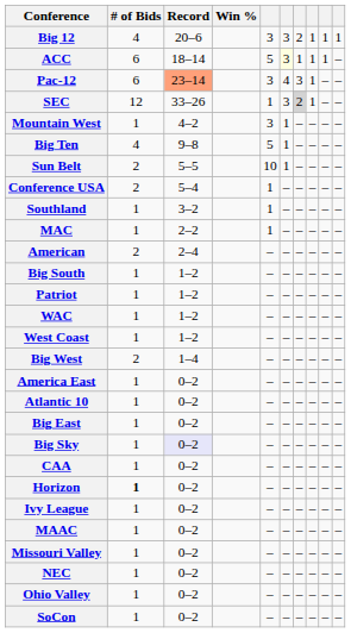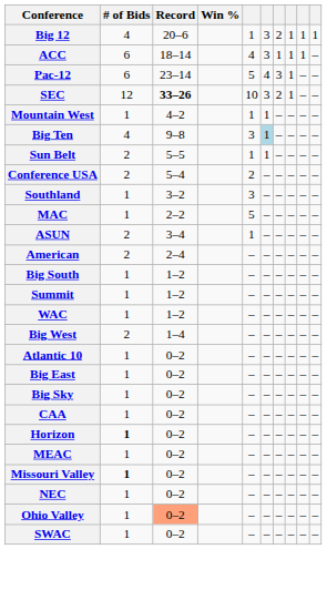 <table class="wikitable sortable plainrowheaders" style="text-align:center">
 <tr>
 <th scope="col">Conference</th>
 <th scope="col"># of Bids</th>
 <th scope="col">Record</th>
 <th scope="col">Win %</th>
 <th scope="col"></th>
 <th scope="col"></th>
 <th scope="col"></th>
 <th scope="col"></th>
 <th scope="col"></th>
 <th scope="col"></th>
 </tr>
 <tr>
 <th scope="row"><a href='#'>Big 12</a></th>
 <td>4</td>
 <td>20–6</td>
 <td></td>
-<td>3 </td>
+<td>1 </td>
 <td>3 </td>
 <td>2 </td>
 <td>1 </td>
 <td>1 </td>
 <td>1 </td>
 </tr>
 <tr>
 <th scope="row"><a href='#'>ACC</a></th>
 <td>6</td>
 <td>18–14</td>
 <td></td>
-<td>5 </td>
-<td style="background: lightyellow;">3 </td>
+<td>4 </td>
+<td>3 </td>
 <td>1 </td>
 <td>1 </td>
 <td>1 </td>
 <td>–</td>
 </tr>
 <tr>
 <th scope="row"><a href='#'>Pac-12</a></th>
 <td>6</td>
-<td style="background: lightsalmon;">23–14</td>
+<td>23–14</td>
 <td></td>
-<td>3 </td>
+<td>5 </td>
 <td>4 </td>
 <td>3 </td>
 <td>1</td>
 <td>–</td>
 <td>–</td>
 </tr>
 <tr>
 <th scope="row"><a href='#'>SEC</a></th>
 <td>12</td>
-<td>33–26</td>
+<td><strong>33–26</strong></td>
 <td></td>
-<td>1 </td>
+<td>10 </td>
 <td>3 </td>
-<td style="background: lightgrey;">2 </td>
+<td>2 </td>
 <td>1 </td>
 <td>–</td>
 <td>–</td>
 </tr>
 <tr>
 <th scope="row"><a href='#'>Mountain West</a></th>
 <td>1</td>
 <td>4–2</td>
 <td></td>
-<td>3 </td>
+<td>1 </td>
 <td>1 </td>
 <td>–</td>
 <td>–</td>
 <td>–</td>
 <td>–</td>
 </tr>
 <tr>
 <th scope="row"><a href='#'>Big Ten</a></th>
 <td>4</td>
 <td>9–8</td>
 <td></td>
-<td>5 </td>
-<td>1 </td>
+<td>3 </td>
+<td style="background: lightblue;">1 </td>
 <td>–</td>
 <td>–</td>
 <td>–</td>
 <td>–</td>
 </tr>
 <tr>
 <th scope="row"><a href='#'>Sun Belt</a></th>
 <td>2</td>
 <td>5–5</td>
 <td></td>
-<td>10 </td>
+<td>1 </td>
 <td>1 </td>
 <td>–</td>
 <td>–</td>
 <td>–</td>
 <td>–</td>
 </tr>
 <tr>
 <th scope="row"><a href='#'>Conference USA</a></th>
 <td>2</td>
 <td>5–4</td>
 <td></td>
-<td>1 </td>
+<td>2 </td>
 <td>–</td>
 <td>–</td>
 <td>–</td>
 <td>–</td>
 <td>–</td>
 </tr>
 <tr>
 <th scope="row"><a href='#'>Southland</a></th>
 <td>1</td>
 <td>3–2</td>
 <td></td>
-<td>1 </td>
+<td>3 </td>
 <td>–</td>
 <td>–</td>
 <td>–</td>
 <td>–</td>
 <td>–</td>
 </tr>
 <tr>
 <th scope="row"><a href='#'>MAC</a></th>
 <td>1</td>
 <td>2–2</td>
+<td></td>
+<td>5 </td>
+<td>–</td>
+<td>–</td>
+<td>–</td>
+<td>–</td>
+<td>–</td>
+</tr>
+<tr>
+<th scope="row"><a href='#'>ASUN</a></th>
+<td>2</td>
+<td>3–4</td>
 <td></td>
 <td>1 </td>
 <td>–</td>
 <td>–</td>
 <td>–</td>
 <td>–</td>
 <td>–</td>
 </tr>
 <tr>
 <th scope="row"><a href='#'>American</a></th>
 <td>2</td>
 <td>2–4</td>
 <td></td>
 <td>–</td>
 <td>–</td>
 <td>–</td>
 <td>–</td>
 <td>–</td>
 <td>–</td>
 </tr>
 <tr>
 <th scope="row"><a href='#'>Big South</a></th>
 <td>1</td>
 <td>1–2</td>
 <td></td>
 <td>–</td>
 <td>–</td>
 <td>–</td>
 <td>–</td>
 <td>–</td>
 <td>–</td>
 </tr>
 <tr>
-<th scope="row"><a href='#'>Patriot</a></th>
+<th scope="row"><a href='#'>Summit</a></th>
 <td>1</td>
 <td>1–2</td>
 <td></td>
 <td>–</td>
 <td>–</td>
 <td>–</td>
 <td>–</td>
 <td>–</td>
 <td>–</td>
 </tr>
 <tr>
 <th scope="row"><a href='#'>WAC</a></th>
 <td>1</td>
 <td>1–2</td>
 <td></td>
 <td>–</td>
 <td>–</td>
 <td>–</td>
 <td>–</td>
 <td>–</td>
 <td>–</td>
 </tr>
 <tr>
-<th scope="row"><a href='#'>West Coast</a></th>
-<td>1</td>
-<td>1–2</td>
-<td></td>
-<td>–</td>
-<td>–</td>
-<td>–</td>
-<td>–</td>
-<td>–</td>
-<td>–</td>
-</tr>
-<tr>
 <th scope="row"><a href='#'>Big West</a></th>
 <td>2</td>
 <td>1–4</td>
-<td></td>
-<td>–</td>
-<td>–</td>
-<td>–</td>
-<td>–</td>
-<td>–</td>
-<td>–</td>
-</tr>
-<tr>
-<th scope="row"><a href='#'>America East</a></th>
-<td>1</td>
-<td>0–2</td>
 <td></td>
 <td>–</td>
 <td>–</td>
 <td>–</td>
 <td>–</td>
 <td>–</td>
 <td>–</td>
 </tr>
 <tr>
 <th scope="row"><a href='#'>Atlantic 10</a></th>
 <td>1</td>
 <td>0–2</td>
 <td></td>
 <td>–</td>
 <td>–</td>
 <td>–</td>
 <td>–</td>
 <td>–</td>
 <td>–</td>
 </tr>
 <tr>
 <th scope="row"><a href='#'>Big East</a></th>
 <td>1</td>
 <td>0–2</td>
 <td></td>
 <td>–</td>
 <td>–</td>
 <td>–</td>
 <td>–</td>
 <td>–</td>
 <td>–</td>
 </tr>
 <tr>
 <th scope="row"><a href='#'>Big Sky</a></th>
 <td>1</td>
-<td style="background: lavender;">0–2</td>
+<td>0–2</td>
 <td></td>
 <td>–</td>
 <td>–</td>
 <td>–</td>
 <td>–</td>
 <td>–</td>
 <td>–</td>
 </tr>
 <tr>
 <th scope="row"><a href='#'>CAA</a></th>
 <td>1</td>
 <td>0–2</td>
 <td></td>
 <td>–</td>
 <td>–</td>
 <td>–</td>
 <td>–</td>
 <td>–</td>
 <td>–</td>
 </tr>
 <tr>
 <th scope="row"><a href='#'>Horizon</a></th>
 <td><strong>1</strong></td>
 <td>0–2</td>
 <td></td>
 <td>–</td>
 <td>–</td>
 <td>–</td>
 <td>–</td>
 <td>–</td>
 <td>–</td>
 </tr>
 <tr>
-<th scope="row"><a href='#'>Ivy League</a></th>
-<td>1</td>
-<td>0–2</td>
-<td></td>
-<td>–</td>
-<td>–</td>
-<td>–</td>
-<td>–</td>
-<td>–</td>
-<td>–</td>
-</tr>
-<tr>
-<th scope="row"><a href='#'>MAAC</a></th>
+<th scope="row"><a href='#'>MEAC</a></th>
 <td>1</td>
 <td>0–2</td>
 <td></td>
 <td>–</td>
 <td>–</td>
 <td>–</td>
 <td>–</td>
 <td>–</td>
 <td>–</td>
 </tr>
 <tr>
 <th scope="row"><a href='#'>Missouri Valley</a></th>
-<td>1</td>
+<td><strong>1</strong></td>
 <td>0–2</td>
 <td></td>
 <td>–</td>
 <td>–</td>
 <td>–</td>
 <td>–</td>
 <td>–</td>
 <td>–</td>
 </tr>
 <tr>
 <th scope="row"><a href='#'>NEC</a></th>
 <td>1</td>
 <td>0–2</td>
 <td></td>
 <td>–</td>
 <td>–</td>
 <td>–</td>
 <td>–</td>
 <td>–</td>
 <td>–</td>
 </tr>
 <tr>
 <th scope="row"><a href='#'>Ohio Valley</a></th>
 <td>1</td>
-<td>0–2</td>
+<td style="background: lightsalmon;">0–2</td>
 <td></td>
 <td>–</td>
 <td>–</td>
 <td>–</td>
 <td>–</td>
 <td>–</td>
 <td>–</td>
 </tr>
 <tr>
-<th scope="row"><a href='#'>SoCon</a></th>
+<th scope="row"><a href='#'>SWAC</a></th>
 <td>1</td>
 <td>0–2</td>
 <td></td>
 <td>–</td>
 <td>–</td>
 <td>–</td>
 <td>–</td>
 <td>–</td>
 <td>–</td>
 </tr>
 </table>
